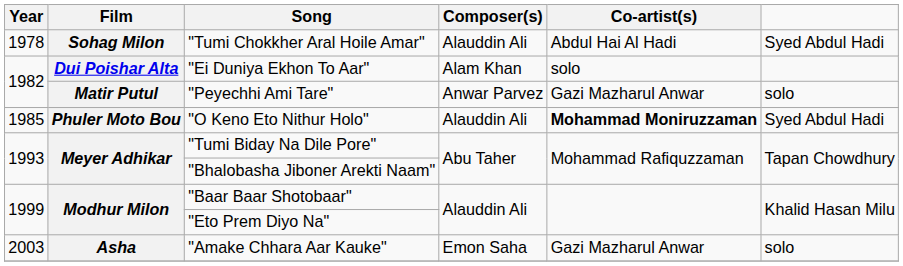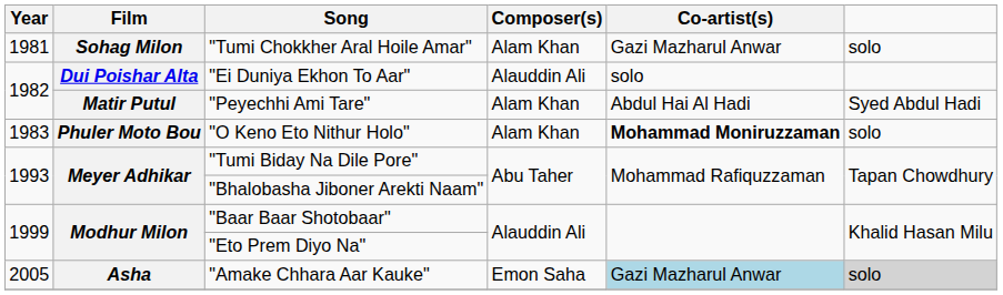 <table class="wikitable">
 <tr>
 <th>Year</th>
 <th>Film</th>
 <th>Song</th>
 <th>Composer(s)</th>
 <th>Co-artist(s)</th>
 </tr>
 <tr>
-<td>1978</td>
+<td>1981</td>
 <th><em>Sohag Milon</em></th>
 <td>"Tumi Chokkher Aral Hoile Amar"</td>
-<td>Alauddin Ali</td>
-<td>Abdul Hai Al Hadi</td>
-<td>Syed Abdul Hadi</td>
+<td>Alam Khan</td>
+<td>Gazi Mazharul Anwar</td>
+<td>solo</td>
 </tr>
 <tr>
 <td rowspan=2>1982</td>
 <th><em><a href='#'>Dui Poishar Alta</a></em></th>
 <td>"Ei Duniya Ekhon To Aar"</td>
-<td>Alam Khan</td>
+<td>Alauddin Ali</td>
 <td>solo</td>
 </tr>
 <tr>
 <th><em>Matir Putul</em></th>
 <td>"Peyechhi Ami Tare"</td>
-<td>Anwar Parvez</td>
-<td>Gazi Mazharul Anwar</td>
-<td>solo</td>
+<td>Alam Khan</td>
+<td>Abdul Hai Al Hadi</td>
+<td>Syed Abdul Hadi</td>
 </tr>
 <tr>
-<td>1985</td>
+<td>1983</td>
 <th><em>Phuler Moto Bou</em></th>
 <td>"O Keno Eto Nithur Holo"</td>
-<td>Alauddin Ali</td>
+<td>Alam Khan</td>
 <td><strong>Mohammad Moniruzzaman</strong></td>
-<td>Syed Abdul Hadi</td>
+<td>solo</td>
 </tr>
 <tr>
 <td rowspan=2>1993</td>
 <th rowspan=2><em>Meyer Adhikar</em></th>
 <td>"Tumi Biday Na Dile Pore"</td>
 <td rowspan=2>Abu Taher</td>
 <td rowspan=2>Mohammad Rafiquzzaman</td>
 <td rowspan=2>Tapan Chowdhury</td>
 </tr>
 <tr>
 <td>"Bhalobasha Jiboner Arekti Naam"</td>
 </tr>
 <tr>
 <td rowspan=2>1999</td>
 <th rowspan=2><em>Modhur Milon</em></th>
 <td>"Baar Baar Shotobaar"</td>
 <td rowspan=2>Alauddin Ali</td>
 <td rowspan=2></td>
 <td rowspan=2>Khalid Hasan Milu</td>
 </tr>
 <tr>
 <td>"Eto Prem Diyo Na"</td>
 </tr>
 <tr>
-<td>2003</td>
+<td>2005</td>
 <th><em>Asha</em></th>
 <td>"Amake Chhara Aar Kauke"</td>
 <td>Emon Saha</td>
-<td>Gazi Mazharul Anwar</td>
-<td>solo</td>
+<td style="background: lightblue;">Gazi Mazharul Anwar</td>
+<td style="background: lightgrey;">solo</td>
 </tr>
 <tr>
 </tr>
 </table>
